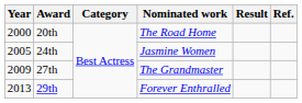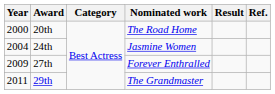 <table class="wikitable">
 <tr>
 <th>Year</th>
 <th>Award</th>
 <th>Category</th>
 <th>Nominated work</th>
 <th>Result</th>
 <th>Ref.</th>
 </tr>
 <tr>
 <td>2000</td>
 <td>20th</td>
 <td rowspan=4><a href='#'>Best Actress</a></td>
 <td><em><a href='#'>The Road Home</a></em></td>
 <td></td>
 <td></td>
 </tr>
 <tr>
-<td>2005</td>
+<td>2004</td>
 <td>24th</td>
 <td><em><a href='#'>Jasmine Women</a></em></td>
 <td></td>
 <td></td>
 </tr>
 <tr>
 <td>2009</td>
 <td>27th</td>
+<td><em><a href='#'>Forever Enthralled</a></em></td>
+<td></td>
+<td></td>
+</tr>
+<tr>
+<td>2011</td>
+<td><a href='#'>29th</a></td>
 <td><em><a href='#'>The Grandmaster</a></em></td>
 <td></td>
 <td></td>
 </tr>
-<tr>
-<td>2013</td>
-<td><a href='#'>29th</a></td>
-<td><em><a href='#'>Forever Enthralled</a></em></td>
-<td></td>
-<td></td>
-</tr>
 </table>
